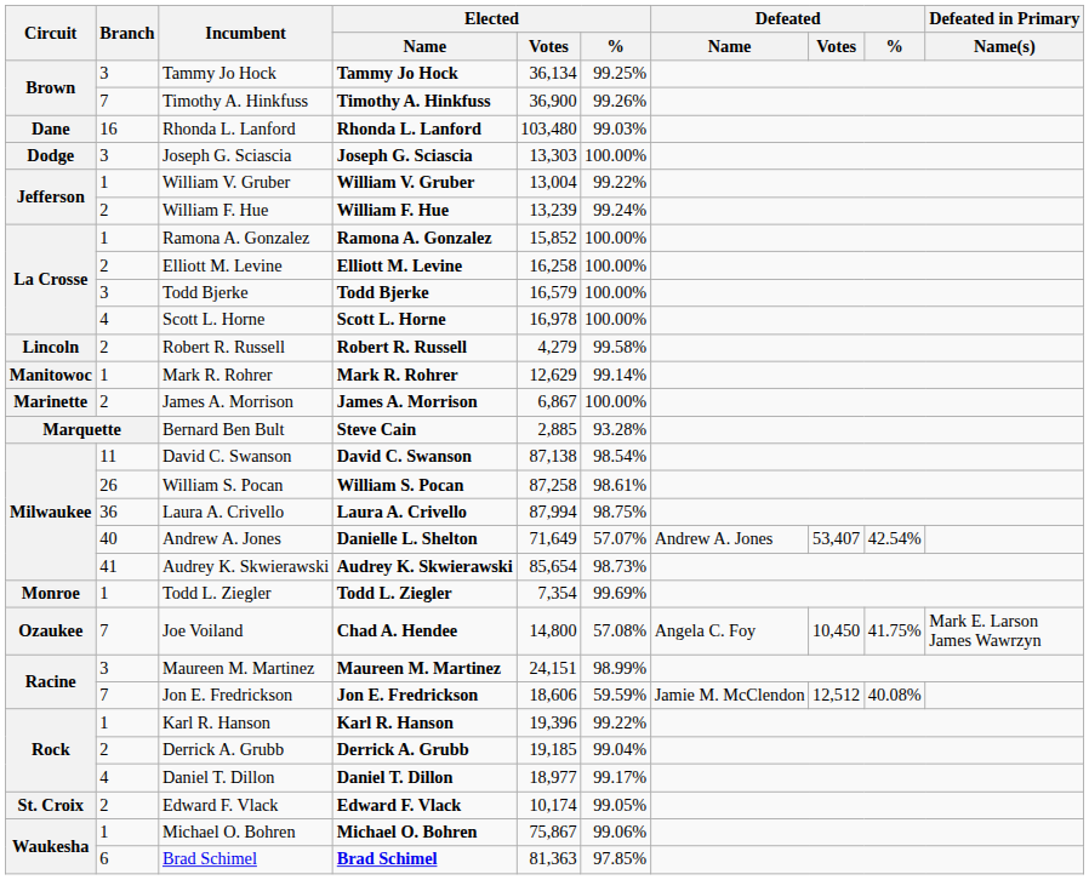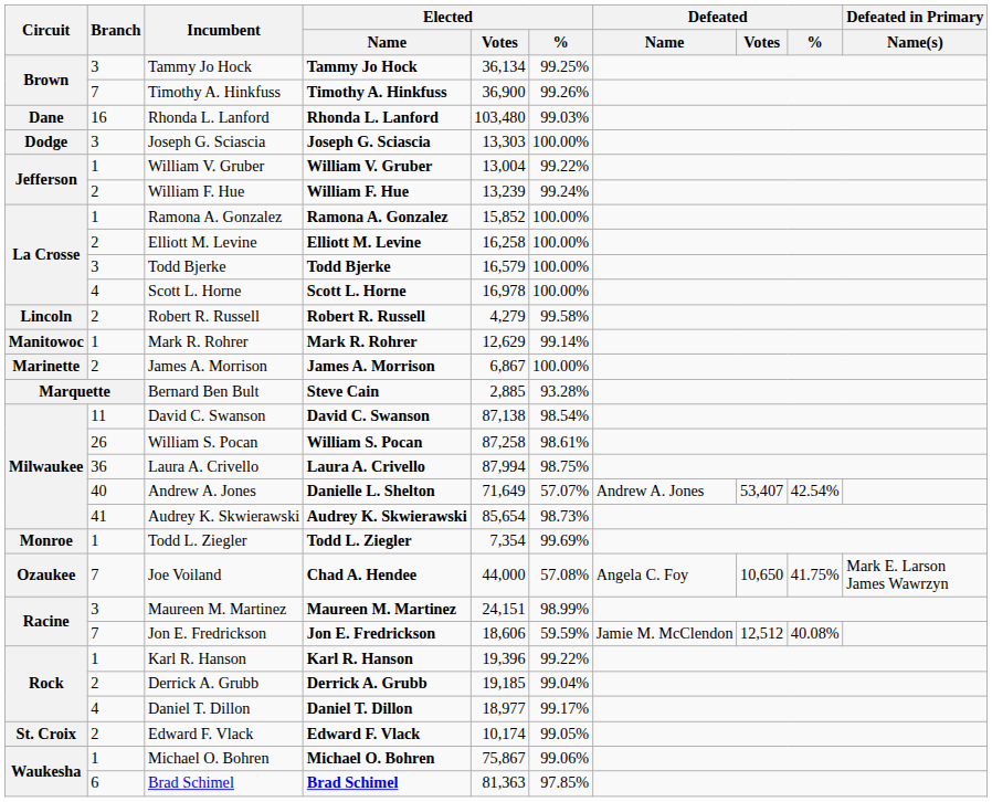 <table class="wikitable">
 <tr>
 <th rowspan="2">Circuit</th>
 <th rowspan="2">Branch</th>
 <th rowspan="2">Incumbent</th>
 <th colspan="3">Elected</th>
 <th colspan="3">Defeated</th>
 <th>Defeated in Primary</th>
 </tr>
 <tr>
 <th>Name</th>
 <th>Votes</th>
 <th>%</th>
 <th>Name</th>
 <th>Votes</th>
 <th>%</th>
 <th>Name(s)</th>
 </tr>
 <tr>
 <th rowspan="2">Brown</th>
 <td>3</td>
 <td>Tammy Jo Hock</td>
 <td><strong>Tammy Jo Hock</strong></td>
 <td align="right">36,134</td>
 <td align="right">99.25%</td>
 <td colspan="4" align="center"></td>
 </tr>
 <tr>
 <td>7</td>
 <td>Timothy A. Hinkfuss</td>
 <td><strong>Timothy A. Hinkfuss</strong></td>
 <td align="right">36,900</td>
 <td align="right">99.26%</td>
 <td colspan="4" align="center"></td>
 </tr>
 <tr>
 <th>Dane</th>
 <td>16</td>
 <td>Rhonda L. Lanford</td>
 <td><strong>Rhonda L. Lanford</strong></td>
 <td align="right">103,480</td>
 <td align="right">99.03%</td>
 <td colspan="4" align="center"></td>
 </tr>
 <tr>
 <th>Dodge</th>
 <td>3</td>
 <td>Joseph G. Sciascia</td>
 <td><strong>Joseph G. Sciascia</strong></td>
 <td align="right">13,303</td>
 <td align="right">100.00%</td>
 <td colspan="4" align="center"></td>
 </tr>
 <tr>
 <th rowspan="2">Jefferson</th>
 <td>1</td>
 <td>William V. Gruber</td>
 <td><strong>William V. Gruber</strong></td>
 <td align="right">13,004</td>
 <td align="right">99.22%</td>
 <td colspan="4" align="center"></td>
 </tr>
 <tr>
 <td>2</td>
 <td>William F. Hue</td>
 <td><strong>William F. Hue</strong></td>
 <td align="right">13,239</td>
 <td align="right">99.24%</td>
 <td colspan="4" align="center"></td>
 </tr>
 <tr>
 <th rowspan="4">La Crosse</th>
 <td>1</td>
 <td>Ramona A. Gonzalez</td>
 <td><strong>Ramona A. Gonzalez</strong></td>
 <td align="right">15,852</td>
 <td align="right">100.00%</td>
 <td colspan="4" align="center"></td>
 </tr>
 <tr>
 <td>2</td>
 <td>Elliott M. Levine</td>
 <td><strong>Elliott M. Levine</strong></td>
 <td align="right">16,258</td>
 <td align="right">100.00%</td>
 <td colspan="4" align="center"></td>
 </tr>
 <tr>
 <td>3</td>
 <td>Todd Bjerke</td>
 <td><strong>Todd Bjerke</strong></td>
 <td align="right">16,579</td>
 <td align="right">100.00%</td>
 <td colspan="4" align="center"></td>
 </tr>
 <tr>
 <td>4</td>
 <td>Scott L. Horne</td>
 <td><strong>Scott L. Horne</strong></td>
 <td align="right">16,978</td>
 <td align="right">100.00%</td>
 <td colspan="4" align="center"></td>
 </tr>
 <tr>
 <th>Lincoln</th>
 <td>2</td>
 <td>Robert R. Russell</td>
 <td><strong>Robert R. Russell</strong></td>
 <td align="right">4,279</td>
 <td align="right">99.58%</td>
 <td colspan="4" align="center"></td>
 </tr>
 <tr>
 <th>Manitowoc</th>
 <td>1</td>
 <td>Mark R. Rohrer</td>
 <td><strong>Mark R. Rohrer</strong></td>
 <td align="right">12,629</td>
 <td align="right">99.14%</td>
 <td colspan="4" align="center"></td>
 </tr>
 <tr>
 <th>Marinette</th>
 <td>2</td>
 <td>James A. Morrison</td>
 <td><strong>James A. Morrison</strong></td>
 <td align="right">6,867</td>
 <td align="right">100.00%</td>
 <td colspan="4" align="center"></td>
 </tr>
 <tr>
 <th colspan="2">Marquette</th>
 <td>Bernard Ben Bult</td>
 <td><strong>Steve Cain</strong></td>
 <td align="right">2,885</td>
 <td align="right">93.28%</td>
 <td colspan="4" align="center"></td>
 </tr>
 <tr>
 <th rowspan="5">Milwaukee</th>
 <td>11</td>
 <td>David C. Swanson</td>
 <td><strong>David C. Swanson</strong></td>
 <td align="right">87,138</td>
 <td align="right">98.54%</td>
 <td colspan="4" align="center"></td>
 </tr>
 <tr>
 <td>26</td>
 <td>William S. Pocan</td>
 <td><strong>William S. Pocan</strong></td>
 <td align="right">87,258</td>
 <td align="right">98.61%</td>
 <td colspan="4" align="center"></td>
 </tr>
 <tr>
 <td>36</td>
 <td>Laura A. Crivello</td>
 <td><strong>Laura A. Crivello</strong></td>
 <td align="right">87,994</td>
 <td align="right">98.75%</td>
 <td colspan="4" align="center"></td>
 </tr>
 <tr>
 <td>40</td>
 <td>Andrew A. Jones</td>
 <td><strong>Danielle L. Shelton</strong></td>
 <td align="right">71,649</td>
 <td align="right">57.07%</td>
 <td>Andrew A. Jones</td>
 <td align="right">53,407</td>
 <td align="right">42.54%</td>
 <td></td>
 </tr>
 <tr>
 <td>41</td>
 <td>Audrey K. Skwierawski</td>
 <td><strong>Audrey K. Skwierawski</strong></td>
 <td align="right">85,654</td>
 <td align="right">98.73%</td>
 <td colspan="4" align="center"></td>
 </tr>
 <tr>
 <th>Monroe</th>
 <td>1</td>
 <td>Todd L. Ziegler</td>
 <td><strong>Todd L. Ziegler</strong></td>
 <td align="right">7,354</td>
 <td align="right">99.69%</td>
 <td colspan="4" align="center"></td>
 </tr>
 <tr>
 <th>Ozaukee</th>
 <td>7</td>
 <td>Joe Voiland</td>
 <td><strong>Chad A. Hendee</strong></td>
-<td align="right">14,800</td>
+<td align="right">44,000</td>
 <td align="right">57.08%</td>
 <td>Angela C. Foy</td>
-<td align="right">10,450</td>
+<td align="right">10,650</td>
 <td align="right">41.75%</td>
 <td>Mark E. Larson<br>James Wawrzyn</td>
 </tr>
 <tr>
 <th rowspan="2">Racine</th>
 <td>3</td>
 <td>Maureen M. Martinez</td>
 <td><strong>Maureen M. Martinez</strong></td>
 <td align="right">24,151</td>
 <td align="right">98.99%</td>
 <td colspan="4" align="center"></td>
 </tr>
 <tr>
 <td>7</td>
 <td>Jon E. Fredrickson</td>
 <td><strong>Jon E. Fredrickson</strong></td>
 <td align="right">18,606</td>
 <td align="right">59.59%</td>
 <td>Jamie M. McClendon</td>
 <td align="right">12,512</td>
 <td align="right">40.08%</td>
 <td></td>
 </tr>
 <tr>
 <th rowspan="3">Rock</th>
 <td>1</td>
 <td>Karl R. Hanson</td>
 <td><strong>Karl R. Hanson</strong></td>
 <td align="right">19,396</td>
 <td align="right">99.22%</td>
 <td colspan="4" align="center"></td>
 </tr>
 <tr>
 <td>2</td>
 <td>Derrick A. Grubb</td>
 <td><strong>Derrick A. Grubb</strong></td>
 <td align="right">19,185</td>
 <td align="right">99.04%</td>
 <td colspan="4" align="center"></td>
 </tr>
 <tr>
 <td>4</td>
 <td>Daniel T. Dillon</td>
 <td><strong>Daniel T. Dillon</strong></td>
 <td align="right">18,977</td>
 <td align="right">99.17%</td>
 <td colspan="4" align="center"></td>
 </tr>
 <tr>
 <th>St. Croix</th>
 <td>2</td>
 <td>Edward F. Vlack</td>
 <td><strong>Edward F. Vlack</strong></td>
 <td align="right">10,174</td>
 <td align="right">99.05%</td>
 <td colspan="4" align="center"></td>
 </tr>
 <tr>
 <th rowspan="2">Waukesha</th>
 <td>1</td>
 <td>Michael O. Bohren</td>
 <td><strong>Michael O. Bohren</strong></td>
 <td align="right">75,867</td>
 <td align="right">99.06%</td>
 <td colspan="4" align="center"></td>
 </tr>
 <tr>
 <td>6</td>
 <td><a href='#'>Brad Schimel</a></td>
 <td><strong><a href='#'>Brad Schimel</a></strong></td>
 <td align="right">81,363</td>
 <td align="right">97.85%</td>
 <td colspan="4" align="center"></td>
 </tr>
 </table>
